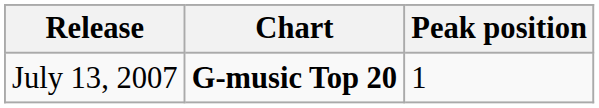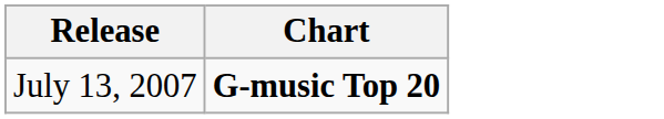 <table class="wikitable">
 <tr>
 <th>Release</th>
 <th>Chart</th>
-<th>Peak position</th>
 </tr>
 <tr>
 <td>July 13, 2007</td>
 <td><strong>G-music Top 20</strong></td>
-<td>1</td>
 </tr>
 </table>
